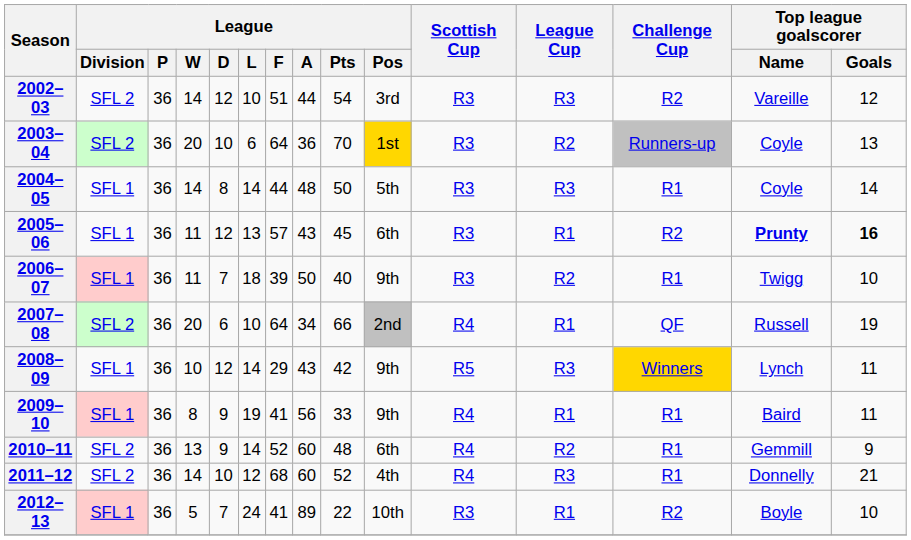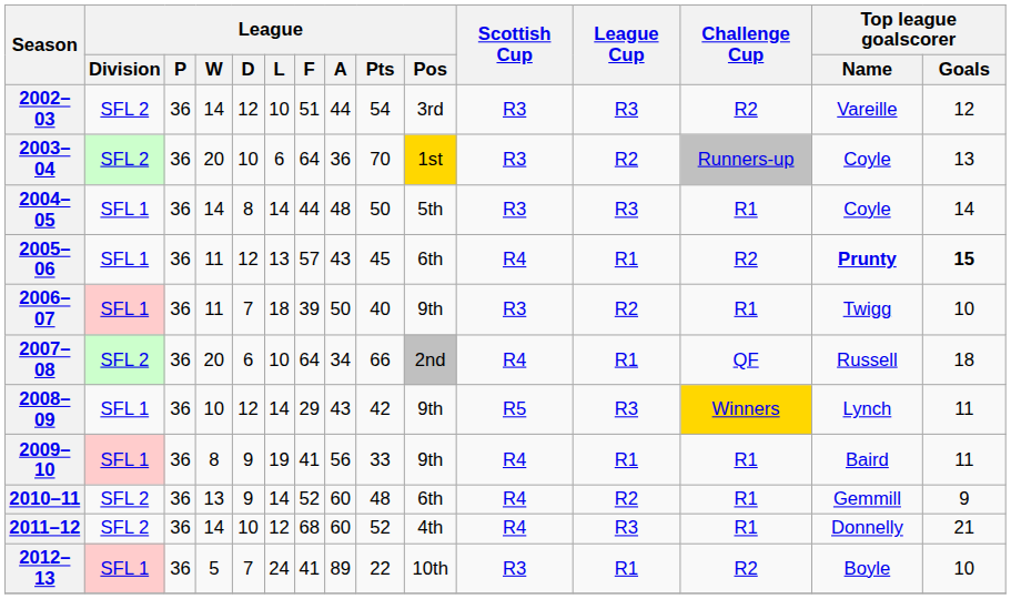 <table class="wikitable" style="text-align: center">
 <tr>
 <th rowspan=2>Season</th>
 <th colspan=9>League</th>
 <th rowspan=2><a href='#'>Scottish Cup</a></th>
 <th rowspan=2><a href='#'>League Cup</a></th>
 <th rowspan=2><a href='#'>Challenge Cup</a></th>
 <th colspan=2>Top league goalscorer</th>
 </tr>
 <tr>
 <th>Division</th>
 <th> P </th>
 <th> W </th>
 <th> D </th>
 <th> L </th>
 <th> F </th>
 <th> A </th>
 <th> Pts </th>
 <th> Pos </th>
 <th>Name</th>
 <th>Goals</th>
 </tr>
 <tr>
 <th><a href='#'>2002–03</a></th>
 <td><a href='#'>SFL 2</a></td>
 <td>36</td>
 <td>14</td>
 <td>12</td>
 <td>10</td>
 <td>51</td>
 <td>44</td>
 <td>54</td>
 <td>3rd</td>
 <td><a href='#'>R3</a></td>
 <td><a href='#'>R3</a></td>
 <td><a href='#'>R2</a></td>
 <td><a href='#'>Vareille</a></td>
 <td>12</td>
 </tr>
 <tr>
 <th><a href='#'>2003–04</a></th>
 <td bgcolor=ccffcc align="center"><a href='#'>SFL 2</a></td>
 <td>36</td>
 <td>20</td>
 <td>10</td>
 <td>6</td>
 <td>64</td>
 <td>36</td>
 <td>70</td>
 <td bgcolor=gold align="center">1st</td>
 <td><a href='#'>R3</a></td>
 <td><a href='#'>R2</a></td>
 <td bgcolor=silver align="center"><a href='#'>Runners-up</a></td>
 <td><a href='#'>Coyle</a></td>
 <td>13</td>
 </tr>
 <tr>
 <th><a href='#'>2004–05</a></th>
 <td><a href='#'>SFL 1</a></td>
 <td>36</td>
 <td>14</td>
 <td>8</td>
 <td>14</td>
 <td>44</td>
 <td>48</td>
 <td>50</td>
 <td>5th</td>
 <td><a href='#'>R3</a></td>
 <td><a href='#'>R3</a></td>
 <td><a href='#'>R1</a></td>
 <td><a href='#'>Coyle</a></td>
 <td>14</td>
 </tr>
 <tr>
 <th><a href='#'>2005–06</a></th>
 <td><a href='#'>SFL 1</a></td>
 <td>36</td>
 <td>11</td>
 <td>12</td>
 <td>13</td>
 <td>57</td>
 <td>43</td>
 <td>45</td>
 <td>6th</td>
-<td><a href='#'>R3</a></td>
+<td><a href='#'>R4</a></td>
 <td><a href='#'>R1</a></td>
 <td><a href='#'>R2</a></td>
 <td><strong><a href='#'>Prunty</a></strong></td>
-<td><strong>16</strong></td>
+<td><strong>15</strong></td>
 </tr>
 <tr>
 <th><a href='#'>2006–07</a></th>
 <td bgcolor=ffcccc align="center"><a href='#'>SFL 1</a></td>
 <td>36</td>
 <td>11</td>
 <td>7</td>
 <td>18</td>
 <td>39</td>
 <td>50</td>
 <td>40</td>
 <td>9th</td>
 <td><a href='#'>R3</a></td>
 <td><a href='#'>R2</a></td>
 <td><a href='#'>R1</a></td>
 <td><a href='#'>Twigg</a></td>
 <td>10</td>
 </tr>
 <tr>
 <th><a href='#'>2007–08</a></th>
 <td bgcolor=ccffcc align="center"><a href='#'>SFL 2</a></td>
 <td>36</td>
 <td>20</td>
 <td>6</td>
 <td>10</td>
 <td>64</td>
 <td>34</td>
 <td>66</td>
 <td bgcolor=silver align="center">2nd</td>
 <td><a href='#'>R4</a></td>
 <td><a href='#'>R1</a></td>
 <td><a href='#'>QF</a></td>
 <td><a href='#'>Russell</a></td>
-<td>19</td>
+<td>18</td>
 </tr>
 <tr>
 <th><a href='#'>2008–09</a></th>
 <td><a href='#'>SFL 1</a></td>
 <td>36</td>
 <td>10</td>
 <td>12</td>
 <td>14</td>
 <td>29</td>
 <td>43</td>
 <td>42</td>
 <td>9th</td>
 <td><a href='#'>R5</a></td>
 <td><a href='#'>R3</a></td>
 <td bgcolor=gold align="center"><a href='#'>Winners</a></td>
 <td><a href='#'>Lynch</a></td>
 <td>11</td>
 </tr>
 <tr>
 <th><a href='#'>2009–10</a></th>
 <td bgcolor=ffcccc align="center"><a href='#'>SFL 1</a></td>
 <td>36</td>
 <td>8</td>
 <td>9</td>
 <td>19</td>
 <td>41</td>
 <td>56</td>
 <td>33</td>
 <td>9th</td>
 <td><a href='#'>R4</a></td>
 <td><a href='#'>R1</a></td>
 <td><a href='#'>R1</a></td>
 <td><a href='#'>Baird</a></td>
 <td>11</td>
 </tr>
 <tr>
 <th><a href='#'>2010–11</a></th>
 <td><a href='#'>SFL 2</a></td>
 <td>36</td>
 <td>13</td>
 <td>9</td>
 <td>14</td>
 <td>52</td>
 <td>60</td>
 <td>48</td>
 <td>6th</td>
 <td><a href='#'>R4</a></td>
 <td><a href='#'>R2</a></td>
 <td><a href='#'>R1</a></td>
 <td><a href='#'>Gemmill</a></td>
 <td>9</td>
 </tr>
 <tr>
 <th><a href='#'>2011–12</a></th>
 <td><a href='#'>SFL 2</a></td>
 <td>36</td>
 <td>14</td>
 <td>10</td>
 <td>12</td>
 <td>68</td>
 <td>60</td>
 <td>52</td>
 <td>4th</td>
 <td><a href='#'>R4</a></td>
 <td><a href='#'>R3</a></td>
 <td><a href='#'>R1</a></td>
 <td><a href='#'>Donnelly</a></td>
 <td>21</td>
 </tr>
 <tr>
 <th><a href='#'>2012–13</a></th>
 <td bgcolor=ffcccc align="center"><a href='#'>SFL 1</a></td>
 <td>36</td>
 <td>5</td>
 <td>7</td>
 <td>24</td>
 <td>41</td>
 <td>89</td>
 <td>22</td>
 <td>10th</td>
 <td><a href='#'>R3</a></td>
 <td><a href='#'>R1</a></td>
 <td><a href='#'>R2</a></td>
 <td><a href='#'>Boyle</a></td>
 <td>10</td>
 </tr>
 <tr>
 </tr>
 </table>
